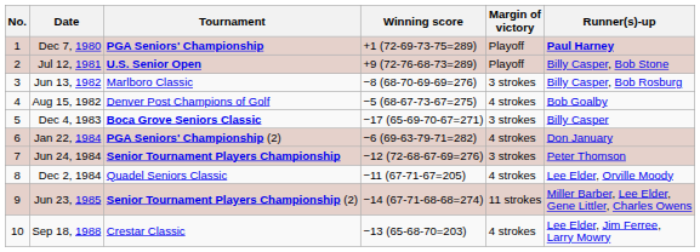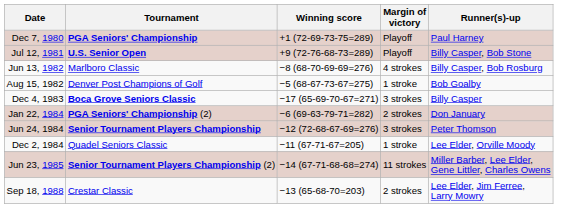 <table class="wikitable" style="font-size:95%;">
 <tr>
-<th>No.</th>
 <th>Date</th>
 <th>Tournament</th>
 <th>Winning score</th>
 <th>Margin of<br>victory</th>
 <th>Runner(s)-up</th>
 </tr>
 <tr style="background:#e5d1cb;">
-<td align=center>1</td>
 <td align=right>Dec 7, <a href='#'>1980</a></td>
 <td><strong><a href='#'>PGA Seniors' Championship</a></strong></td>
 <td>+1 (72-69-73-75=289)</td>
 <td>Playoff</td>
-<td><strong> <a href='#'>Paul Harney</a></strong></td>
+<td> <a href='#'>Paul Harney</a></td>
 </tr>
 <tr style="background:#e5d1cb;">
-<td align=center>2</td>
 <td align=right>Jul 12, <a href='#'>1981</a></td>
 <td><strong><a href='#'>U.S. Senior Open</a></strong></td>
 <td>+9 (72-76-68-73=289)</td>
 <td>Playoff</td>
 <td> <a href='#'>Billy Casper</a>,  <a href='#'>Bob Stone</a></td>
 </tr>
 <tr>
-<td align=center>3</td>
 <td align=right>Jun 13, <a href='#'>1982</a></td>
 <td><a href='#'>Marlboro Classic</a></td>
 <td>−8 (68-70-69-69=276)</td>
-<td>3 strokes</td>
+<td>4 strokes</td>
 <td> <a href='#'>Billy Casper</a>,  <a href='#'>Bob Rosburg</a></td>
 </tr>
 <tr>
-<td align=center>4</td>
 <td align=right>Aug 15, 1982</td>
 <td><a href='#'>Denver Post Champions of Golf</a></td>
 <td>−5 (68-67-73-67=275)</td>
-<td>4 strokes</td>
+<td>1 stroke</td>
 <td> <a href='#'>Bob Goalby</a></td>
 </tr>
 <tr>
-<td align=center>5</td>
 <td align=right>Dec 4, 1983</td>
 <td><strong><a href='#'>Boca Grove Seniors Classic</a></strong></td>
 <td>−17 (65-69-70-67=271)</td>
 <td>3 strokes</td>
 <td> <a href='#'>Billy Casper</a></td>
 </tr>
 <tr style="background:#e5d1cb;">
-<td align=center>6</td>
 <td align=right>Jan 22, <a href='#'>1984</a></td>
 <td><strong><a href='#'>PGA Seniors' Championship</a></strong> (2)</td>
 <td>−6 (69-63-79-71=282)</td>
-<td>4 strokes</td>
+<td>2 strokes</td>
 <td> <a href='#'>Don January</a></td>
 </tr>
 <tr style="background:#e5d1cb;">
-<td align=center>7</td>
 <td align=right>Jun 24, 1984</td>
 <td><strong><a href='#'>Senior Tournament Players Championship</a></strong></td>
 <td>−12 (72-68-67-69=276)</td>
 <td>3 strokes</td>
 <td> <a href='#'>Peter Thomson</a></td>
 </tr>
 <tr>
-<td align=center>8</td>
 <td align=right>Dec 2, 1984</td>
 <td><a href='#'>Quadel Seniors Classic</a></td>
 <td>−11 (67-71-67=205)</td>
-<td>4 strokes</td>
+<td>1 stroke</td>
 <td> <a href='#'>Lee Elder</a>,  <a href='#'>Orville Moody</a></td>
 </tr>
 <tr style="background:#e5d1cb;">
-<td align=center>9</td>
 <td align=right>Jun 23, <a href='#'>1985</a></td>
 <td><strong><a href='#'>Senior Tournament Players Championship</a></strong> (2)</td>
 <td>−14 (67-71-68-68=274)</td>
 <td>11 strokes</td>
 <td> <a href='#'>Miller Barber</a>,  <a href='#'>Lee Elder</a>,<br> <a href='#'>Gene Littler</a>,  <a href='#'>Charles Owens</a></td>
 </tr>
 <tr>
-<td align=center>10</td>
 <td align=right>Sep 18, <a href='#'>1988</a></td>
 <td><a href='#'>Crestar Classic</a></td>
 <td>−13 (65-68-70=203)</td>
-<td>4 strokes</td>
+<td>2 strokes</td>
 <td> <a href='#'>Lee Elder</a>,  <a href='#'>Jim Ferree</a>,<br> <a href='#'>Larry Mowry</a></td>
 </tr>
 </table>
